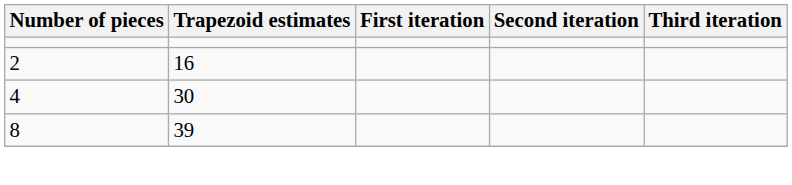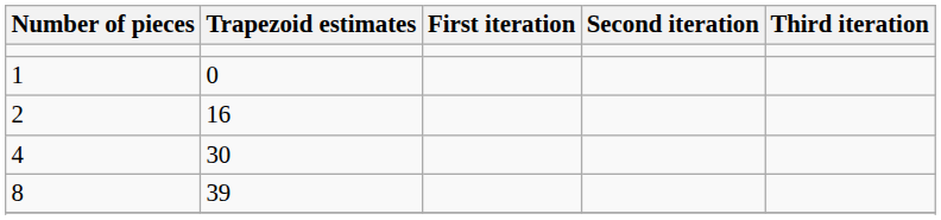 <table class="wikitable col1right col2right">
 <tr>
 <th>Number of pieces</th>
 <th>Trapezoid estimates</th>
 <th>First iteration</th>
 <th>Second iteration</th>
 <th>Third iteration</th>
 </tr>
 <tr>
 <td></td>
 <td></td>
+<td></td>
+<td></td>
+<td></td>
+</tr>
+<tr>
+<td>1</td>
+<td>0</td>
 <td></td>
 <td></td>
 <td></td>
 </tr>
 <tr>
 <td>2</td>
 <td>16</td>
 <td></td>
 <td></td>
 <td></td>
 </tr>
 <tr>
 <td>4</td>
 <td>30</td>
 <td></td>
 <td></td>
 <td></td>
 </tr>
 <tr>
 <td>8</td>
 <td>39</td>
 <td></td>
 <td></td>
 <td></td>
 </tr>
 <tr>
 </tr>
 <tr>
 </tr>
 </table>
